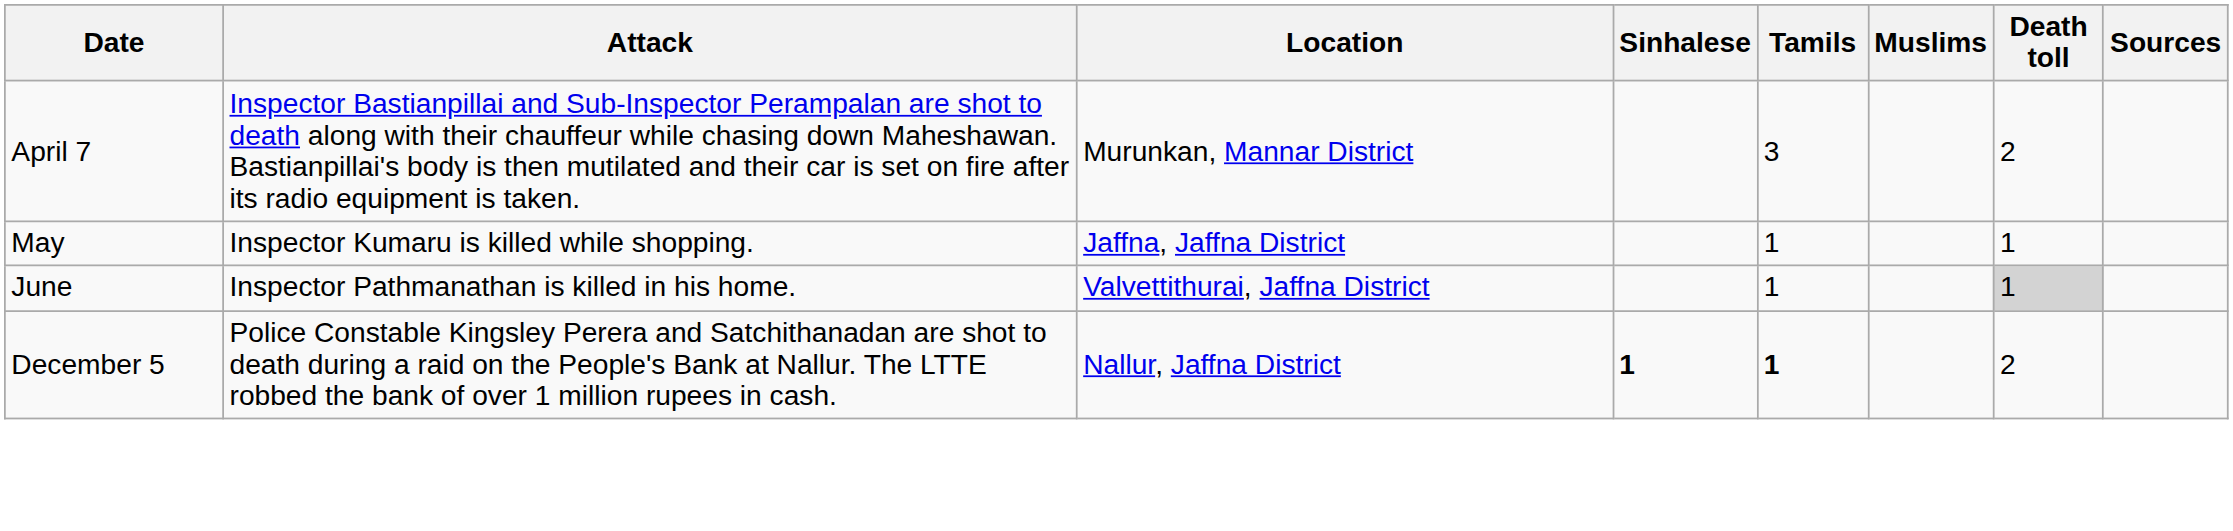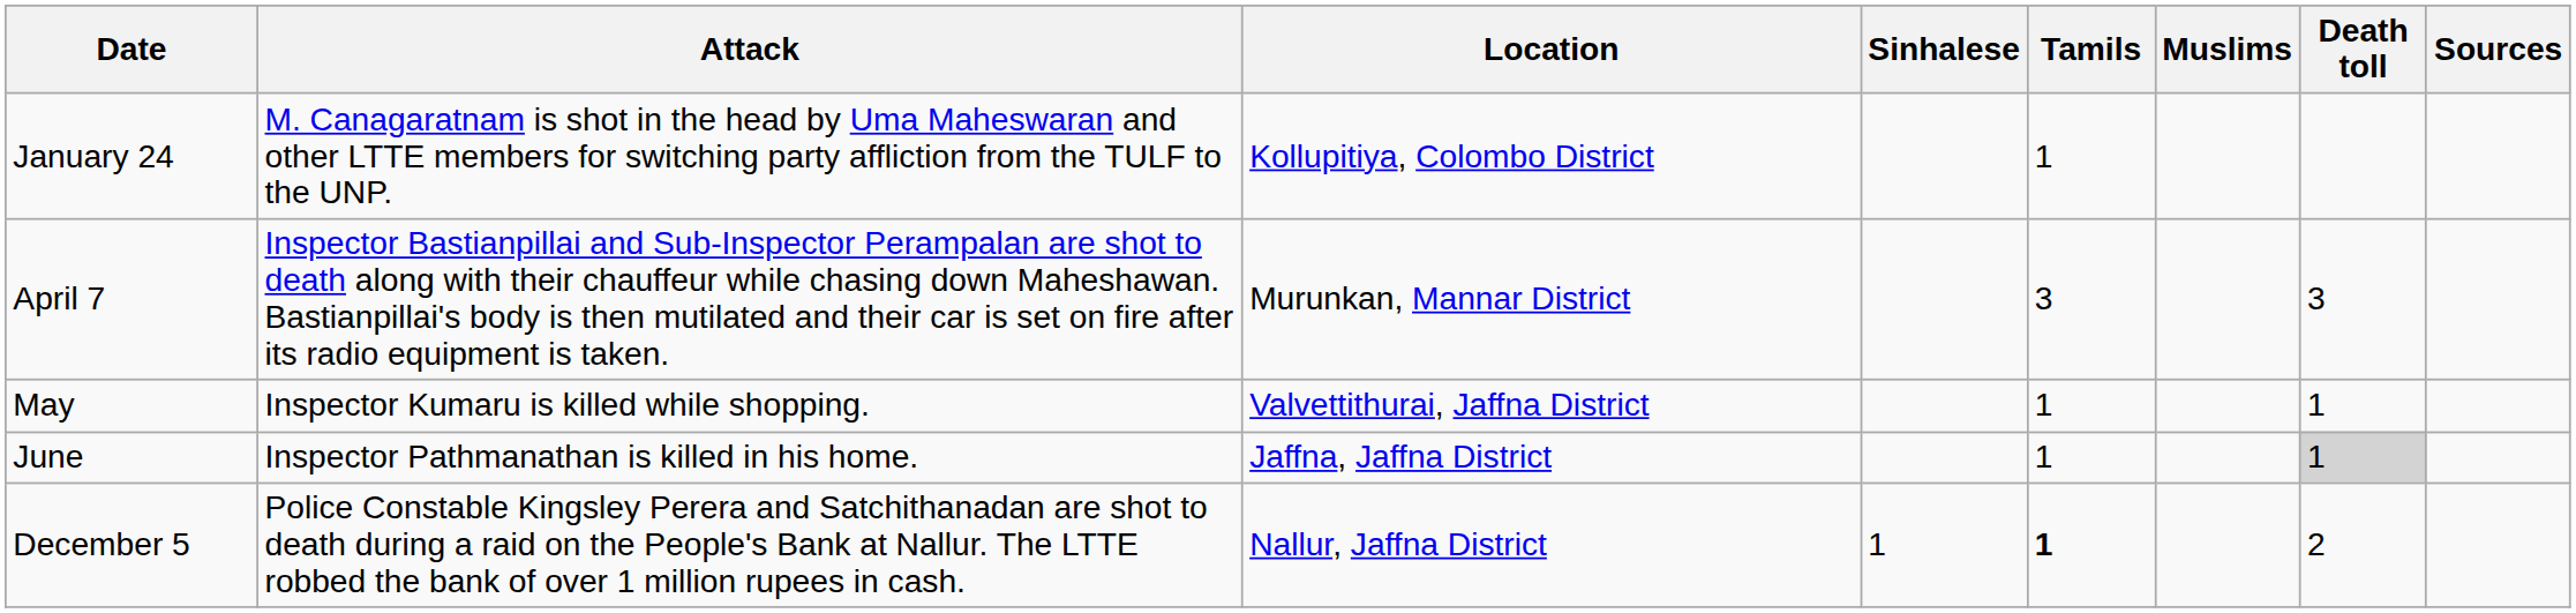 <table class="wikitable" style="width:100%;">
 <tr>
 <th width="10%">Date</th>
 <th width="40%">Attack</th>
 <th width="25%">Location</th>
 <th width="5%">Sinhalese</th>
 <th width="5%">Tamils</th>
 <th width="5%">Muslims</th>
 <th width="5%">Death toll</th>
 <th width="5%">Sources</th>
 </tr>
 <tr>
+<td>January 24</td>
+<td><a href='#'>M. Canagaratnam</a> is shot in the head by <a href='#'>Uma Maheswaran</a> and other LTTE members for switching party affliction from the TULF to the UNP.</td>
+<td><a href='#'>Kollupitiya</a>, <a href='#'>Colombo District</a></td>
+<td></td>
+<td>1</td>
+<td></td>
+<td></td>
+<td></td>
+</tr>
+<tr>
 <td>April 7</td>
 <td><a href='#'>Inspector Bastianpillai and Sub-Inspector Perampalan are shot to death</a> along with their chauffeur while chasing down Maheshawan. Bastianpillai's body is then mutilated and their car is set on fire after its radio equipment is taken.</td>
 <td>Murunkan, <a href='#'>Mannar District</a></td>
 <td></td>
 <td>3</td>
 <td></td>
-<td>2</td>
+<td>3</td>
 <td></td>
 </tr>
 <tr>
 <td>May</td>
 <td>Inspector Kumaru is killed while shopping.</td>
-<td><a href='#'>Jaffna</a>, <a href='#'>Jaffna District</a></td>
+<td><a href='#'>Valvettithurai</a>, <a href='#'>Jaffna District</a></td>
 <td></td>
 <td>1</td>
 <td></td>
 <td>1</td>
 <td></td>
 </tr>
 <tr>
 <td>June</td>
 <td>Inspector Pathmanathan is killed in his home.</td>
-<td><a href='#'>Valvettithurai</a>, <a href='#'>Jaffna District</a></td>
+<td><a href='#'>Jaffna</a>, <a href='#'>Jaffna District</a></td>
 <td></td>
 <td>1</td>
 <td></td>
 <td style="background: lightgrey;">1</td>
 <td></td>
 </tr>
 <tr>
 <td>December 5</td>
 <td>Police Constable Kingsley Perera and Satchithanadan are shot to death during a raid on the People's Bank at Nallur. The LTTE robbed the bank of over 1 million rupees in cash.</td>
 <td><a href='#'>Nallur</a>, <a href='#'>Jaffna District</a></td>
-<td><strong>1</strong></td>
+<td>1</td>
 <td><strong>1</strong></td>
 <td></td>
 <td>2</td>
 <td></td>
 </tr>
 </table>
